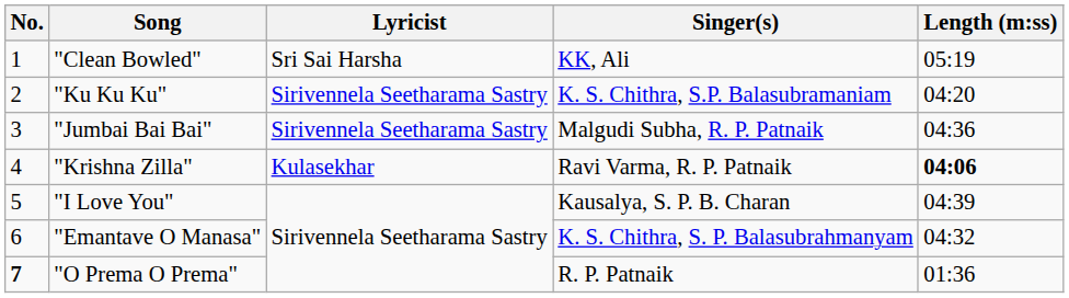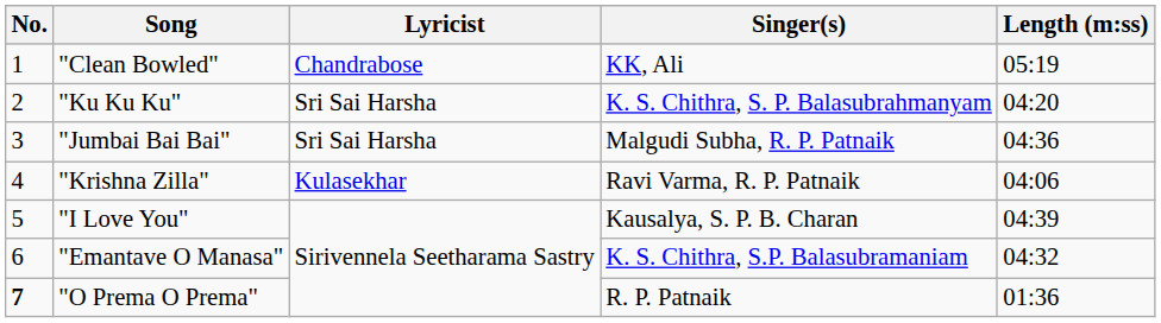 <table class="wikitable">
 <tr style="background:#cccccf; text-align:center;">
 <th>No.</th>
 <th>Song</th>
 <th>Lyricist</th>
 <th>Singer(s)</th>
 <th>Length (m:ss)</th>
 </tr>
 <tr>
 <td>1</td>
 <td>"Clean Bowled"</td>
-<td>Sri Sai Harsha</td>
+<td><a href='#'>Chandrabose</a></td>
 <td><a href='#'>KK</a>, Ali</td>
 <td>05:19</td>
 </tr>
 <tr>
 <td>2</td>
 <td>"Ku Ku Ku"</td>
-<td><a href='#'>Sirivennela Seetharama Sastry</a></td>
-<td><a href='#'>K. S. Chithra</a>, <a href='#'>S.P. Balasubramaniam</a></td>
+<td>Sri Sai Harsha</td>
+<td><a href='#'>K. S. Chithra</a>, <a href='#'>S. P. Balasubrahmanyam</a></td>
 <td>04:20</td>
 </tr>
 <tr>
 <td>3</td>
 <td>"Jumbai Bai Bai"</td>
-<td><a href='#'>Sirivennela Seetharama Sastry</a></td>
+<td>Sri Sai Harsha</td>
 <td>Malgudi Subha, <a href='#'>R. P. Patnaik</a></td>
 <td>04:36</td>
 </tr>
 <tr>
 <td>4</td>
 <td>"Krishna Zilla"</td>
 <td><a href='#'>Kulasekhar</a></td>
 <td>Ravi Varma, R. P. Patnaik</td>
-<td><strong>04:06</strong></td>
+<td>04:06</td>
 </tr>
 <tr>
 <td>5</td>
 <td>"I Love You"</td>
 <td rowspan="3">Sirivennela Seetharama Sastry</td>
 <td>Kausalya, S. P. B. Charan</td>
 <td>04:39</td>
 </tr>
 <tr>
 <td>6</td>
 <td>"Emantave O Manasa"</td>
-<td><a href='#'>K. S. Chithra</a>, <a href='#'>S. P. Balasubrahmanyam</a></td>
+<td><a href='#'>K. S. Chithra</a>, <a href='#'>S.P. Balasubramaniam</a></td>
 <td>04:32</td>
 </tr>
 <tr>
 <td><strong>7</strong></td>
 <td>"O Prema O Prema"</td>
 <td>R. P. Patnaik</td>
 <td>01:36</td>
 </tr>
 </table>
